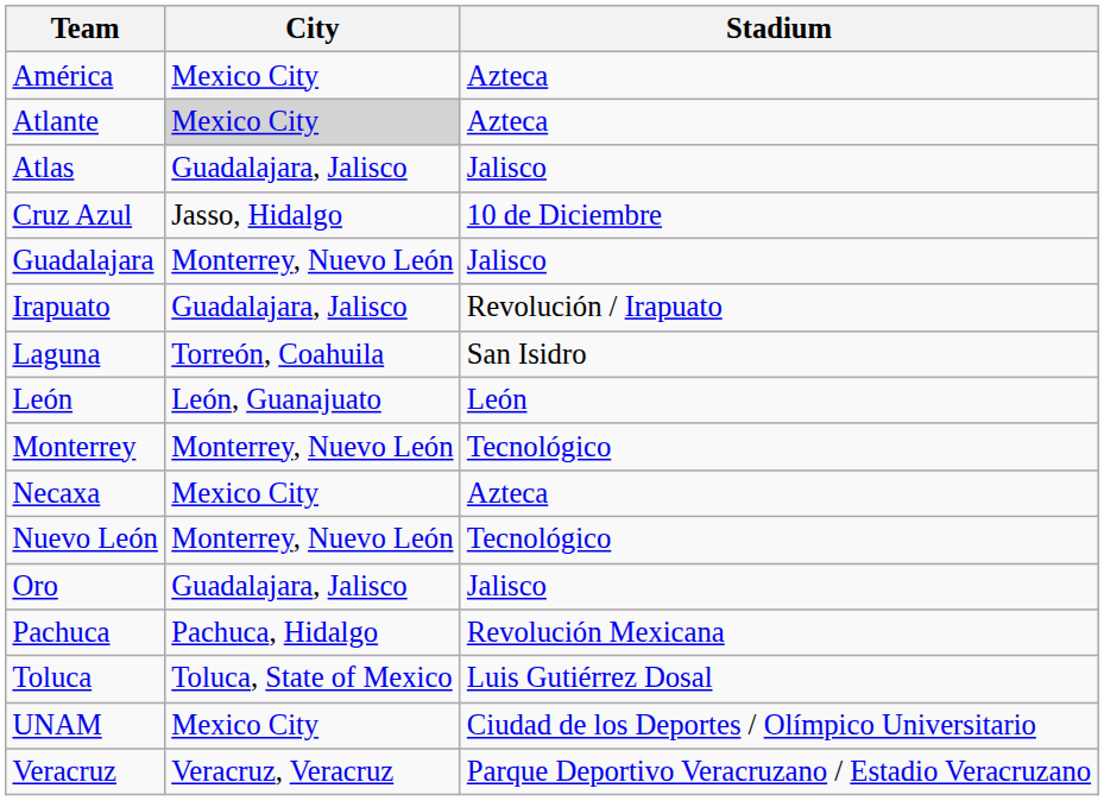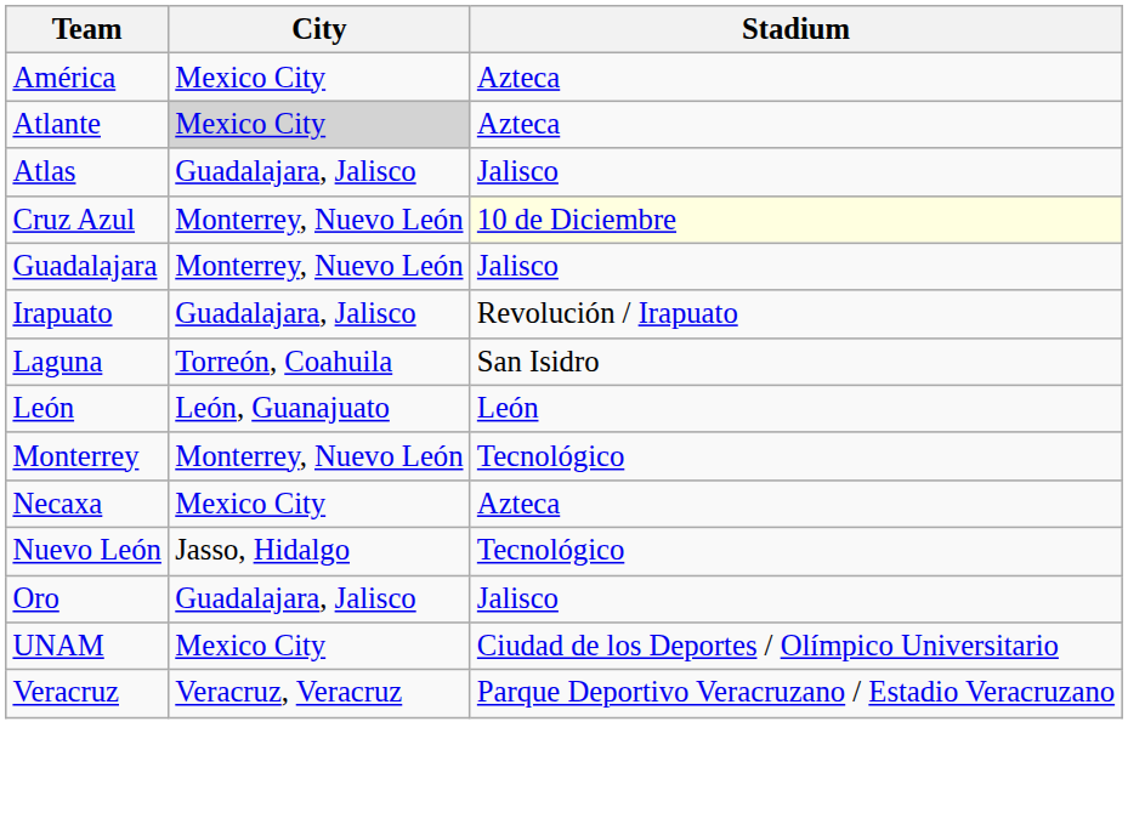 <table class="wikitable" class="toccolours sortable">
 <tr>
 <th>Team</th>
 <th>City</th>
 <th>Stadium</th>
 </tr>
 <tr>
 <td><a href='#'>América</a></td>
 <td><a href='#'>Mexico City</a></td>
 <td><a href='#'>Azteca</a></td>
 </tr>
 <tr>
 <td><a href='#'>Atlante</a></td>
 <td style="background: lightgrey;"><a href='#'>Mexico City</a></td>
 <td><a href='#'>Azteca</a></td>
 </tr>
 <tr>
 <td><a href='#'>Atlas</a></td>
 <td><a href='#'>Guadalajara</a>, <a href='#'>Jalisco</a></td>
 <td><a href='#'>Jalisco</a></td>
 </tr>
 <tr>
 <td><a href='#'>Cruz Azul</a></td>
-<td>Jasso, <a href='#'>Hidalgo</a></td>
-<td><a href='#'>10 de Diciembre</a></td>
+<td><a href='#'>Monterrey</a>, <a href='#'>Nuevo León</a></td>
+<td style="background: lightyellow;"><a href='#'>10 de Diciembre</a></td>
 </tr>
 <tr>
 <td><a href='#'>Guadalajara</a></td>
 <td><a href='#'>Monterrey</a>, <a href='#'>Nuevo León</a></td>
 <td><a href='#'>Jalisco</a></td>
 </tr>
 <tr>
 <td><a href='#'>Irapuato</a></td>
 <td><a href='#'>Guadalajara</a>, <a href='#'>Jalisco</a></td>
 <td>Revolución / <a href='#'>Irapuato</a></td>
 </tr>
 <tr>
 <td><a href='#'>Laguna</a></td>
 <td><a href='#'>Torreón</a>, <a href='#'>Coahuila</a></td>
 <td>San Isidro</td>
 </tr>
 <tr>
 <td><a href='#'>León</a></td>
 <td><a href='#'>León</a>, <a href='#'>Guanajuato</a></td>
 <td><a href='#'>León</a></td>
 </tr>
 <tr>
 <td><a href='#'>Monterrey</a></td>
 <td><a href='#'>Monterrey</a>, <a href='#'>Nuevo León</a></td>
 <td><a href='#'>Tecnológico</a></td>
 </tr>
 <tr>
 <td><a href='#'>Necaxa</a></td>
 <td><a href='#'>Mexico City</a></td>
 <td><a href='#'>Azteca</a></td>
 </tr>
 <tr>
 <td><a href='#'>Nuevo León</a></td>
-<td><a href='#'>Monterrey</a>, <a href='#'>Nuevo León</a></td>
+<td>Jasso, <a href='#'>Hidalgo</a></td>
 <td><a href='#'>Tecnológico</a></td>
 </tr>
 <tr>
 <td><a href='#'>Oro</a></td>
 <td><a href='#'>Guadalajara</a>, <a href='#'>Jalisco</a></td>
 <td><a href='#'>Jalisco</a></td>
-</tr>
-<tr>
-<td><a href='#'>Pachuca</a></td>
-<td><a href='#'>Pachuca</a>, <a href='#'>Hidalgo</a></td>
-<td><a href='#'>Revolución Mexicana</a></td>
-</tr>
-<tr>
-<td><a href='#'>Toluca</a></td>
-<td><a href='#'>Toluca</a>, <a href='#'>State of Mexico</a></td>
-<td><a href='#'>Luis Gutiérrez Dosal</a></td>
 </tr>
 <tr>
 <td><a href='#'>UNAM</a></td>
 <td><a href='#'>Mexico City</a></td>
 <td><a href='#'>Ciudad de los Deportes</a> / <a href='#'>Olímpico Universitario</a> </td>
 </tr>
 <tr>
 <td><a href='#'>Veracruz</a></td>
 <td><a href='#'>Veracruz</a>, <a href='#'>Veracruz</a></td>
 <td><a href='#'>Parque Deportivo Veracruzano</a> / <a href='#'>Estadio Veracruzano</a> </td>
 </tr>
 </table>
